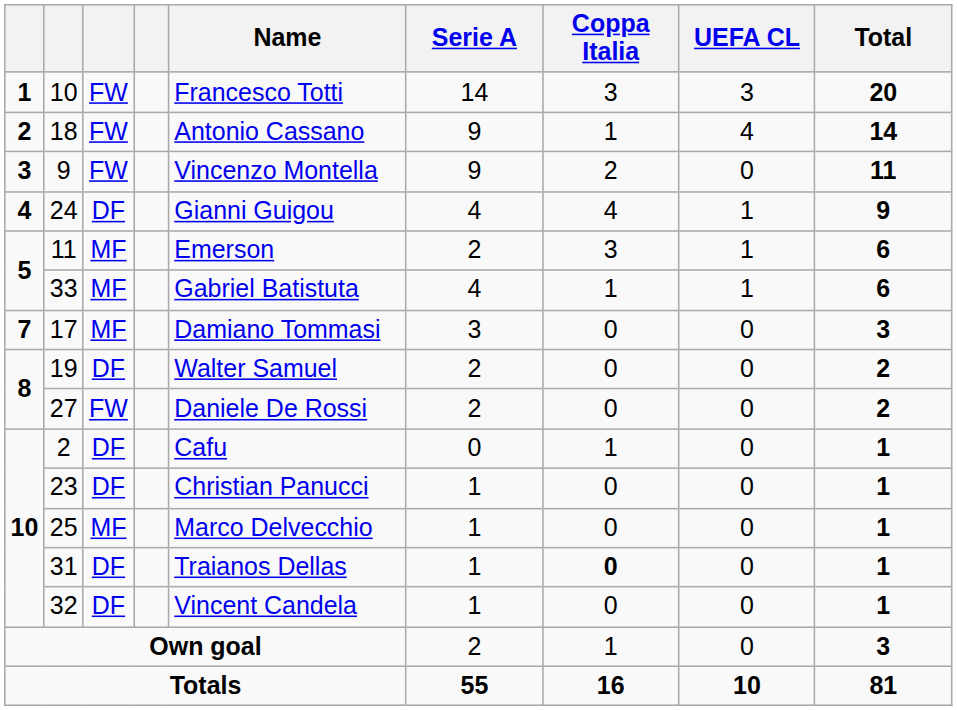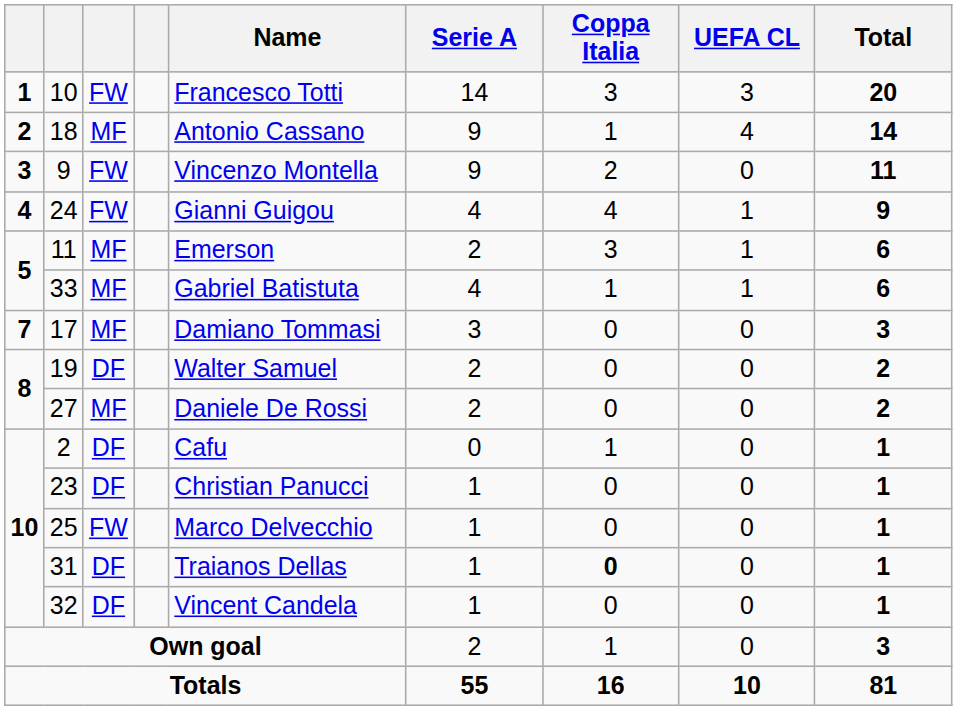 <table class="wikitable" style="text-align:center">
 <tr>
 <th width=15></th>
 <th width=15></th>
 <th width=15></th>
 <th width=15></th>
 <th width=145>Name</th>
 <th width=80><a href='#'>Serie A</a></th>
 <th width=80><a href='#'>Coppa Italia</a></th>
 <th width=80><a href='#'>UEFA CL</a></th>
 <th width=80>Total</th>
 </tr>
 <tr>
 <td><strong>1</strong></td>
 <td>10</td>
 <td><a href='#'>FW</a></td>
 <td></td>
 <td align=left><a href='#'>Francesco Totti</a></td>
 <td>14</td>
 <td>3</td>
 <td>3</td>
 <td><strong>20</strong></td>
 </tr>
 <tr>
 <td><strong>2</strong></td>
 <td>18</td>
-<td><a href='#'>FW</a></td>
+<td><a href='#'>MF</a></td>
 <td></td>
 <td align=left><a href='#'>Antonio Cassano</a></td>
 <td>9</td>
 <td>1</td>
 <td>4</td>
 <td><strong>14</strong></td>
 </tr>
 <tr>
 <td><strong>3</strong></td>
 <td>9</td>
 <td><a href='#'>FW</a></td>
 <td></td>
 <td align=left><a href='#'>Vincenzo Montella</a></td>
 <td>9</td>
 <td>2</td>
 <td>0</td>
 <td><strong>11</strong></td>
 </tr>
 <tr>
 <td><strong>4</strong></td>
 <td>24</td>
-<td><a href='#'>DF</a></td>
+<td><a href='#'>FW</a></td>
 <td></td>
 <td align=left><a href='#'>Gianni Guigou</a></td>
 <td>4</td>
 <td>4</td>
 <td>1</td>
 <td><strong>9</strong></td>
 </tr>
 <tr>
 <td rowspan=2><strong>5</strong></td>
 <td>11</td>
 <td><a href='#'>MF</a></td>
 <td></td>
 <td align=left><a href='#'>Emerson</a></td>
 <td>2</td>
 <td>3</td>
 <td>1</td>
 <td><strong>6</strong></td>
 </tr>
 <tr>
 <td>33</td>
 <td><a href='#'>MF</a></td>
 <td></td>
 <td align=left><a href='#'>Gabriel Batistuta</a></td>
 <td>4</td>
 <td>1</td>
 <td>1</td>
 <td><strong>6</strong></td>
 </tr>
 <tr>
 <td><strong>7</strong></td>
 <td>17</td>
 <td><a href='#'>MF</a></td>
 <td></td>
 <td align=left><a href='#'>Damiano Tommasi</a></td>
 <td>3</td>
 <td>0</td>
 <td>0</td>
 <td><strong>3</strong></td>
 </tr>
 <tr>
 <td rowspan=2><strong>8</strong></td>
 <td>19</td>
 <td><a href='#'>DF</a></td>
 <td></td>
 <td align=left><a href='#'>Walter Samuel</a></td>
 <td>2</td>
 <td>0</td>
 <td>0</td>
 <td><strong>2</strong></td>
 </tr>
 <tr>
 <td>27</td>
-<td><a href='#'>FW</a></td>
+<td><a href='#'>MF</a></td>
 <td></td>
 <td align=left><a href='#'>Daniele De Rossi</a></td>
 <td>2</td>
 <td>0</td>
 <td>0</td>
 <td><strong>2</strong></td>
 </tr>
 <tr>
 <td rowspan=5><strong>10</strong></td>
 <td>2</td>
 <td><a href='#'>DF</a></td>
 <td></td>
 <td align=left><a href='#'>Cafu</a></td>
 <td>0</td>
 <td>1</td>
 <td>0</td>
 <td><strong>1</strong></td>
 </tr>
 <tr>
 <td>23</td>
 <td><a href='#'>DF</a></td>
 <td></td>
 <td align=left><a href='#'>Christian Panucci</a></td>
 <td>1</td>
 <td>0</td>
 <td>0</td>
 <td><strong>1</strong></td>
 </tr>
 <tr>
 <td>25</td>
-<td><a href='#'>MF</a></td>
+<td><a href='#'>FW</a></td>
 <td></td>
 <td align=left><a href='#'>Marco Delvecchio</a></td>
 <td>1</td>
 <td>0</td>
 <td>0</td>
 <td><strong>1</strong></td>
 </tr>
 <tr>
 <td>31</td>
 <td><a href='#'>DF</a></td>
 <td></td>
 <td align=left><a href='#'>Traianos Dellas</a></td>
 <td>1</td>
 <td><strong>0</strong></td>
 <td>0</td>
 <td><strong>1</strong></td>
 </tr>
 <tr>
 <td>32</td>
 <td><a href='#'>DF</a></td>
 <td></td>
 <td align=left><a href='#'>Vincent Candela</a></td>
 <td>1</td>
 <td>0</td>
 <td>0</td>
 <td><strong>1</strong></td>
 </tr>
 <tr>
 <td colspan=5><strong>Own goal</strong></td>
 <td>2</td>
 <td>1</td>
 <td>0</td>
 <td><strong>3</strong></td>
 </tr>
 <tr>
 <td colspan=5><strong>Totals</strong></td>
 <td><strong>55</strong></td>
 <td><strong>16</strong></td>
 <td><strong>10</strong></td>
 <td><strong>81</strong></td>
 </tr>
 </table>
